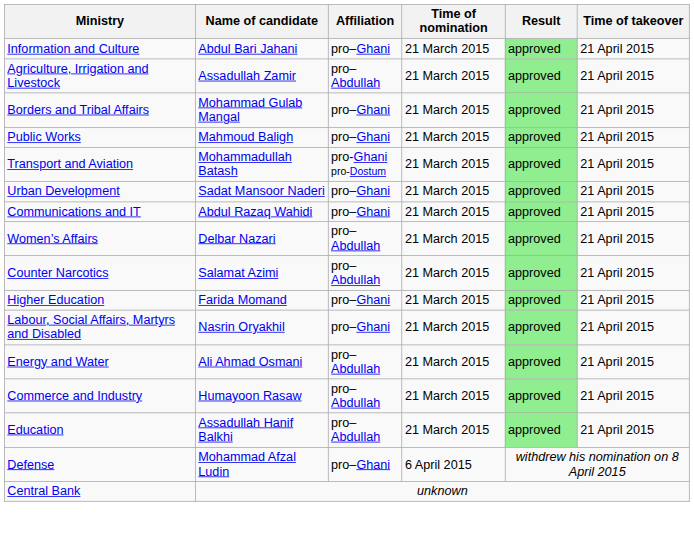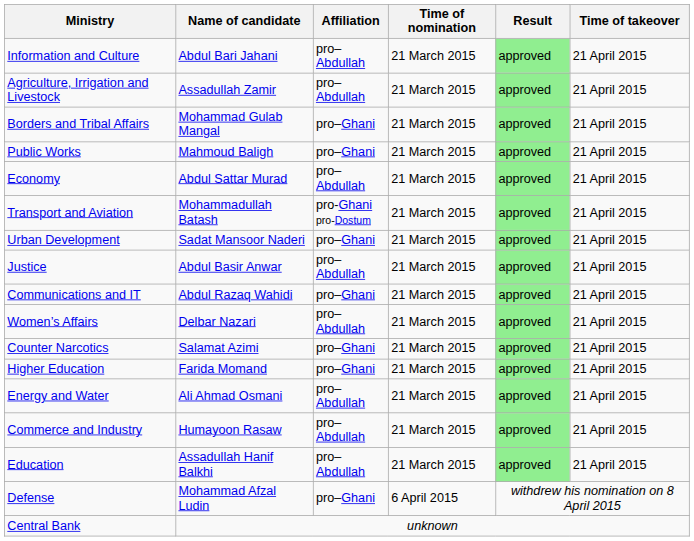 <table class="wikitable sortable">
 <tr>
 <th><strong>Ministry</strong></th>
 <th><strong>Name of candidate</strong></th>
 <th><strong>Affiliation</strong></th>
 <th><strong>Time of nomination</strong></th>
 <th><strong>Result</strong></th>
 <th><strong>Time of takeover</strong></th>
 </tr>
 <tr>
 <td><a href='#'>Information and Culture</a></td>
 <td><a href='#'>Abdul Bari Jahani</a></td>
-<td>pro–<a href='#'>Ghani</a></td>
+<td>pro–<a href='#'>Abdullah</a></td>
 <td>21 March 2015</td>
 <td bgcolor=#90EE90>approved</td>
 <td>21 April 2015</td>
 </tr>
 <tr>
 <td><a href='#'>Agriculture, Irrigation and Livestock</a></td>
 <td><a href='#'>Assadullah Zamir</a></td>
 <td>pro–<a href='#'>Abdullah</a></td>
 <td>21 March 2015</td>
 <td bgcolor=#90EE90>approved</td>
 <td>21 April 2015</td>
 </tr>
 <tr>
 <td><a href='#'>Borders and Tribal Affairs</a></td>
 <td><a href='#'>Mohammad Gulab Mangal</a></td>
 <td>pro–<a href='#'>Ghani</a></td>
 <td>21 March 2015</td>
 <td bgcolor=#90EE90>approved</td>
 <td>21 April 2015</td>
 </tr>
 <tr>
 <td><a href='#'>Public Works</a></td>
 <td><a href='#'>Mahmoud Baligh</a></td>
 <td>pro–<a href='#'>Ghani</a></td>
 <td>21 March 2015</td>
 <td bgcolor=#90EE90>approved</td>
 <td>21 April 2015</td>
 </tr>
 <tr>
+<td><a href='#'>Economy</a></td>
+<td><a href='#'>Abdul Sattar Murad</a></td>
+<td>pro–<a href='#'>Abdullah</a></td>
+<td>21 March 2015</td>
+<td bgcolor=#90EE90>approved</td>
+<td>21 April 2015</td>
+</tr>
+<tr>
 <td><a href='#'>Transport and Aviation</a></td>
 <td><a href='#'>Mohammadullah Batash</a></td>
 <td>pro-<a href='#'>Ghani</a><br><small>pro-<a href='#'>Dostum</a></small></td>
 <td>21 March 2015</td>
 <td bgcolor=#90EE90>approved</td>
 <td>21 April 2015</td>
 </tr>
 <tr>
 <td><a href='#'>Urban Development</a></td>
 <td><a href='#'>Sadat Mansoor Naderi</a></td>
 <td>pro–<a href='#'>Ghani</a></td>
+<td>21 March 2015</td>
+<td bgcolor=#90EE90>approved</td>
+<td>21 April 2015</td>
+</tr>
+<tr>
+<td><a href='#'>Justice</a></td>
+<td><a href='#'>Abdul Basir Anwar</a></td>
+<td>pro–<a href='#'>Abdullah</a></td>
 <td>21 March 2015</td>
 <td bgcolor=#90EE90>approved</td>
 <td>21 April 2015</td>
 </tr>
 <tr>
 <td><a href='#'>Communications and IT</a></td>
 <td><a href='#'>Abdul Razaq Wahidi</a></td>
 <td>pro–<a href='#'>Ghani</a></td>
 <td>21 March 2015</td>
 <td bgcolor=#90EE90>approved</td>
 <td>21 April 2015</td>
 </tr>
 <tr>
 <td><a href='#'>Women’s Affairs</a></td>
 <td><a href='#'>Delbar Nazari</a></td>
 <td>pro–<a href='#'>Abdullah</a></td>
 <td>21 March 2015</td>
 <td bgcolor=#90EE90>approved</td>
 <td>21 April 2015</td>
 </tr>
 <tr>
 <td><a href='#'>Counter Narcotics</a></td>
 <td><a href='#'>Salamat Azimi</a></td>
-<td>pro–<a href='#'>Abdullah</a></td>
+<td>pro–<a href='#'>Ghani</a></td>
 <td>21 March 2015</td>
 <td bgcolor=#90EE90>approved</td>
 <td>21 April 2015</td>
 </tr>
 <tr>
 <td><a href='#'>Higher Education</a></td>
 <td><a href='#'>Farida Momand</a></td>
-<td>pro–<a href='#'>Ghani</a></td>
-<td>21 March 2015</td>
-<td bgcolor=#90EE90>approved</td>
-<td>21 April 2015</td>
-</tr>
-<tr>
-<td><a href='#'>Labour, Social Affairs, Martyrs and Disabled</a></td>
-<td><a href='#'>Nasrin Oryakhil</a></td>
 <td>pro–<a href='#'>Ghani</a></td>
 <td>21 March 2015</td>
 <td bgcolor=#90EE90>approved</td>
 <td>21 April 2015</td>
 </tr>
 <tr>
 <td><a href='#'>Energy and Water</a></td>
 <td><a href='#'>Ali Ahmad Osmani</a></td>
 <td>pro–<a href='#'>Abdullah</a></td>
 <td>21 March 2015</td>
 <td bgcolor=#90EE90>approved</td>
 <td>21 April 2015</td>
 </tr>
 <tr>
 <td><a href='#'>Commerce and Industry</a></td>
 <td><a href='#'>Humayoon Rasaw</a></td>
 <td>pro–<a href='#'>Abdullah</a></td>
 <td>21 March 2015</td>
 <td bgcolor=#90EE90>approved</td>
 <td>21 April 2015</td>
 </tr>
 <tr>
 <td><a href='#'>Education</a></td>
 <td><a href='#'>Assadullah Hanif Balkhi</a></td>
 <td>pro–<a href='#'>Abdullah</a></td>
 <td>21 March 2015</td>
 <td bgcolor=#90EE90>approved</td>
 <td>21 April 2015</td>
 </tr>
 <tr>
 <td><a href='#'>Defense</a></td>
 <td><a href='#'>Mohammad Afzal Ludin</a></td>
 <td>pro–<a href='#'>Ghani</a></td>
 <td>6 April 2015</td>
 <td colspan="2" style="text-align:center;"><em>withdrew his nomination on 8 April 2015</em></td>
 </tr>
 <tr>
 <td><a href='#'>Central Bank</a></td>
 <td colspan="5" style="text-align:center;"><em>unknown</em></td>
 </tr>
 </table>
